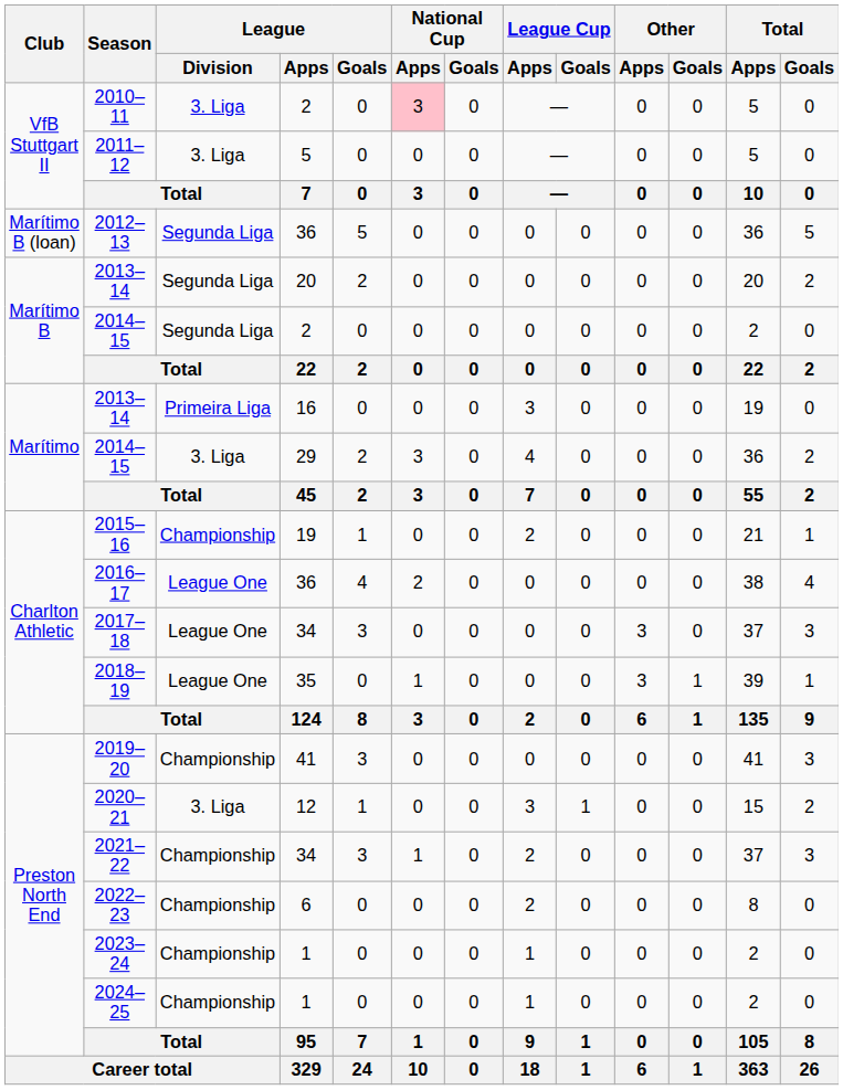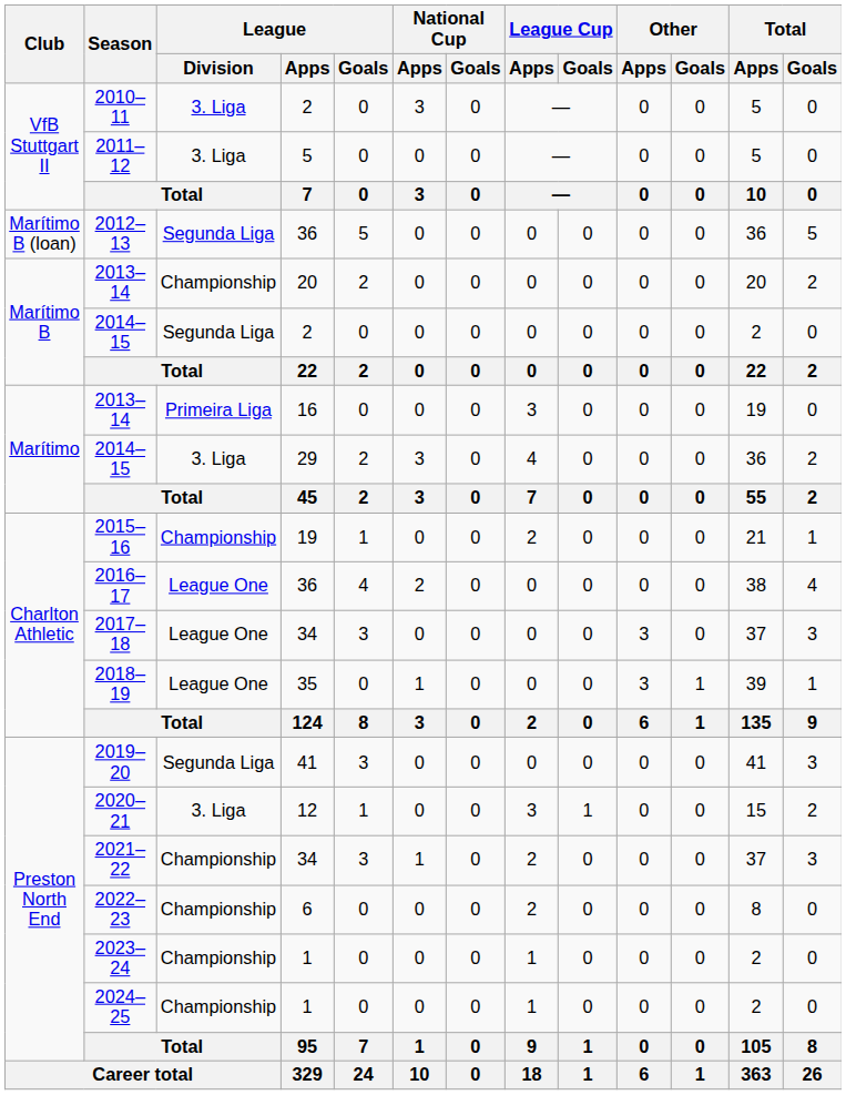 <table class="wikitable" style="text-align:center">
 <tr>
 <th rowspan="2">Club</th>
 <th rowspan="2">Season</th>
 <th colspan="3">League</th>
 <th colspan="2">National Cup</th>
 <th colspan="2"><a href='#'>League Cup</a></th>
 <th colspan="2">Other</th>
 <th colspan="2">Total</th>
 </tr>
 <tr>
 <th>Division</th>
 <th>Apps</th>
 <th>Goals</th>
 <th>Apps</th>
 <th>Goals</th>
 <th>Apps</th>
 <th>Goals</th>
 <th>Apps</th>
 <th>Goals</th>
 <th>Apps</th>
 <th>Goals</th>
 </tr>
 <tr>
 <td rowspan="3"><a href='#'>VfB Stuttgart II</a></td>
 <td><a href='#'>2010–11</a></td>
 <td><a href='#'>3. Liga</a></td>
 <td>2</td>
 <td>0</td>
-<td style="background: pink;">3</td>
+<td>3</td>
 <td>0</td>
 <td colspan="2">—</td>
 <td>0</td>
 <td>0</td>
 <td>5</td>
 <td>0</td>
 </tr>
 <tr>
 <td><a href='#'>2011–12</a></td>
 <td>3. Liga</td>
 <td>5</td>
 <td>0</td>
 <td>0</td>
 <td>0</td>
 <td colspan="2">—</td>
 <td>0</td>
 <td>0</td>
 <td>5</td>
 <td>0</td>
 </tr>
 <tr>
 <th colspan="2">Total</th>
 <th>7</th>
 <th>0</th>
 <th>3</th>
 <th>0</th>
 <th colspan="2">—</th>
 <th>0</th>
 <th>0</th>
 <th>10</th>
 <th>0</th>
 </tr>
 <tr>
 <td><a href='#'>Marítimo B</a> (loan)</td>
 <td><a href='#'>2012–13</a></td>
 <td><a href='#'>Segunda Liga</a></td>
 <td>36</td>
 <td>5</td>
 <td>0</td>
 <td>0</td>
 <td>0</td>
 <td>0</td>
 <td>0</td>
 <td>0</td>
 <td>36</td>
 <td>5</td>
 </tr>
 <tr>
 <td rowspan="3"><a href='#'>Marítimo B</a></td>
 <td><a href='#'>2013–14</a></td>
-<td>Segunda Liga</td>
+<td>Championship</td>
 <td>20</td>
 <td>2</td>
 <td>0</td>
 <td>0</td>
 <td>0</td>
 <td>0</td>
 <td>0</td>
 <td>0</td>
 <td>20</td>
 <td>2</td>
 </tr>
 <tr>
 <td><a href='#'>2014–15</a></td>
 <td>Segunda Liga</td>
 <td>2</td>
 <td>0</td>
 <td>0</td>
 <td>0</td>
 <td>0</td>
 <td>0</td>
 <td>0</td>
 <td>0</td>
 <td>2</td>
 <td>0</td>
 </tr>
 <tr>
 <th colspan="2">Total</th>
 <th>22</th>
 <th>2</th>
 <th>0</th>
 <th>0</th>
 <th>0</th>
 <th>0</th>
 <th>0</th>
 <th>0</th>
 <th>22</th>
 <th>2</th>
 </tr>
 <tr>
 <td rowspan="3"><a href='#'>Marítimo</a></td>
 <td><a href='#'>2013–14</a></td>
 <td><a href='#'>Primeira Liga</a></td>
 <td>16</td>
 <td>0</td>
 <td>0</td>
 <td>0</td>
 <td>3</td>
 <td>0</td>
 <td>0</td>
 <td>0</td>
 <td>19</td>
 <td>0</td>
 </tr>
 <tr>
 <td><a href='#'>2014–15</a></td>
 <td>3. Liga</td>
 <td>29</td>
 <td>2</td>
 <td>3</td>
 <td>0</td>
 <td>4</td>
 <td>0</td>
 <td>0</td>
 <td>0</td>
 <td>36</td>
 <td>2</td>
 </tr>
 <tr>
 <th colspan="2">Total</th>
 <th>45</th>
 <th>2</th>
 <th>3</th>
 <th>0</th>
 <th>7</th>
 <th>0</th>
 <th>0</th>
 <th>0</th>
 <th>55</th>
 <th>2</th>
 </tr>
 <tr>
 <td rowspan="5"><a href='#'>Charlton Athletic</a></td>
 <td><a href='#'>2015–16</a></td>
 <td><a href='#'>Championship</a></td>
 <td>19</td>
 <td>1</td>
 <td>0</td>
 <td>0</td>
 <td>2</td>
 <td>0</td>
 <td>0</td>
 <td>0</td>
 <td>21</td>
 <td>1</td>
 </tr>
 <tr>
 <td><a href='#'>2016–17</a></td>
 <td><a href='#'>League One</a></td>
 <td>36</td>
 <td>4</td>
 <td>2</td>
 <td>0</td>
 <td>0</td>
 <td>0</td>
 <td>0</td>
 <td>0</td>
 <td>38</td>
 <td>4</td>
 </tr>
 <tr>
 <td><a href='#'>2017–18</a></td>
 <td>League One</td>
 <td>34</td>
 <td>3</td>
 <td>0</td>
 <td>0</td>
 <td>0</td>
 <td>0</td>
 <td>3</td>
 <td>0</td>
 <td>37</td>
 <td>3</td>
 </tr>
 <tr>
 <td><a href='#'>2018–19</a></td>
 <td>League One</td>
 <td>35</td>
 <td>0</td>
 <td>1</td>
 <td>0</td>
 <td>0</td>
 <td>0</td>
 <td>3</td>
 <td>1</td>
 <td>39</td>
 <td>1</td>
 </tr>
 <tr>
 <th colspan="2">Total</th>
 <th>124</th>
 <th>8</th>
 <th>3</th>
 <th>0</th>
 <th>2</th>
 <th>0</th>
 <th>6</th>
 <th>1</th>
 <th>135</th>
 <th>9</th>
 </tr>
 <tr>
 <td rowspan="7"><a href='#'>Preston North End</a></td>
 <td><a href='#'>2019–20</a></td>
-<td>Championship</td>
+<td>Segunda Liga</td>
 <td>41</td>
 <td>3</td>
 <td>0</td>
 <td>0</td>
 <td>0</td>
 <td>0</td>
 <td>0</td>
 <td>0</td>
 <td>41</td>
 <td>3</td>
 </tr>
 <tr>
 <td><a href='#'>2020–21</a></td>
 <td>3. Liga</td>
 <td>12</td>
 <td>1</td>
 <td>0</td>
 <td>0</td>
 <td>3</td>
 <td>1</td>
 <td>0</td>
 <td>0</td>
 <td>15</td>
 <td>2</td>
 </tr>
 <tr>
 <td><a href='#'>2021–22</a></td>
 <td>Championship</td>
 <td>34</td>
 <td>3</td>
 <td>1</td>
 <td>0</td>
 <td>2</td>
 <td>0</td>
 <td>0</td>
 <td>0</td>
 <td>37</td>
 <td>3</td>
 </tr>
 <tr>
 <td><a href='#'>2022–23</a></td>
 <td>Championship</td>
 <td>6</td>
 <td>0</td>
 <td>0</td>
 <td>0</td>
 <td>2</td>
 <td>0</td>
 <td>0</td>
 <td>0</td>
 <td>8</td>
 <td>0</td>
 </tr>
 <tr>
 <td><a href='#'>2023–24</a></td>
 <td>Championship</td>
 <td>1</td>
 <td>0</td>
 <td>0</td>
 <td>0</td>
 <td>1</td>
 <td>0</td>
 <td>0</td>
 <td>0</td>
 <td>2</td>
 <td>0</td>
 </tr>
 <tr>
 <td><a href='#'>2024–25</a></td>
 <td>Championship</td>
 <td>1</td>
 <td>0</td>
 <td>0</td>
 <td>0</td>
 <td>1</td>
 <td>0</td>
 <td>0</td>
 <td>0</td>
 <td>2</td>
 <td>0</td>
 </tr>
 <tr>
 <th colspan="2">Total</th>
 <th>95</th>
 <th>7</th>
 <th>1</th>
 <th>0</th>
 <th>9</th>
 <th>1</th>
 <th>0</th>
 <th>0</th>
 <th>105</th>
 <th>8</th>
 </tr>
 <tr>
 <th colspan="3">Career total</th>
 <th>329</th>
 <th>24</th>
 <th>10</th>
 <th>0</th>
 <th>18</th>
 <th>1</th>
 <th>6</th>
 <th>1</th>
 <th>363</th>
 <th>26</th>
 </tr>
 </table>
